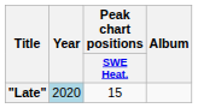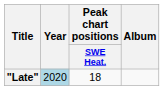 <table class="wikitable plainrowheaders" style="text-align:center;">
 <tr>
 <th scope="col" rowspan="2">Title</th>
 <th scope="col" rowspan="2">Year</th>
 <th scope="col" colspan="1">Peak chart positions</th>
 <th scope="col" rowspan="2">Album</th>
 </tr>
 <tr>
 <th scope="col" style="width:3em;font-size:85%;"><a href='#'>SWE<br>Heat.</a><br></th>
 </tr>
 <tr>
 <th scope="row">"Late"</th>
 <td style="background: lightblue;">2020</td>
-<td>15</td>
+<td>18</td>
 <td></td>
 </tr>
 </table>
